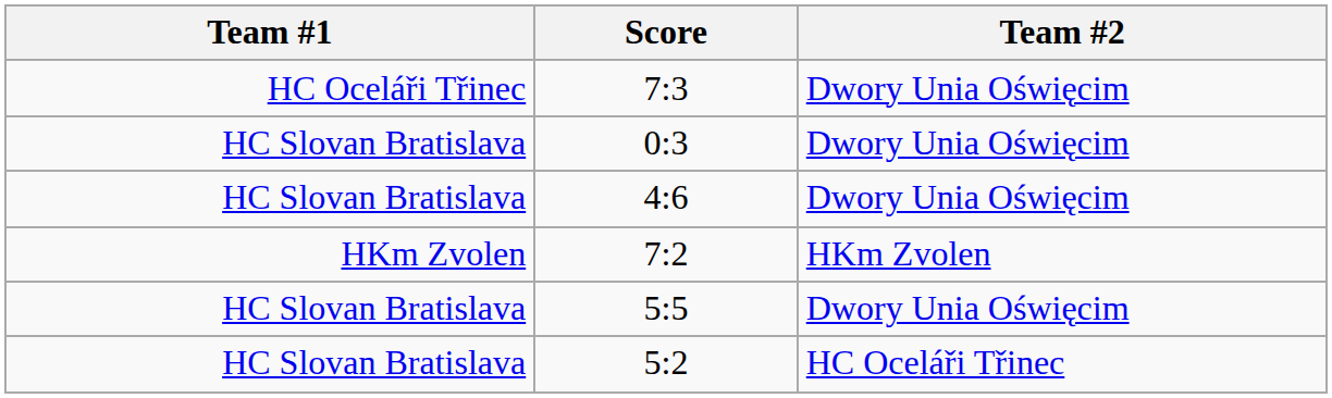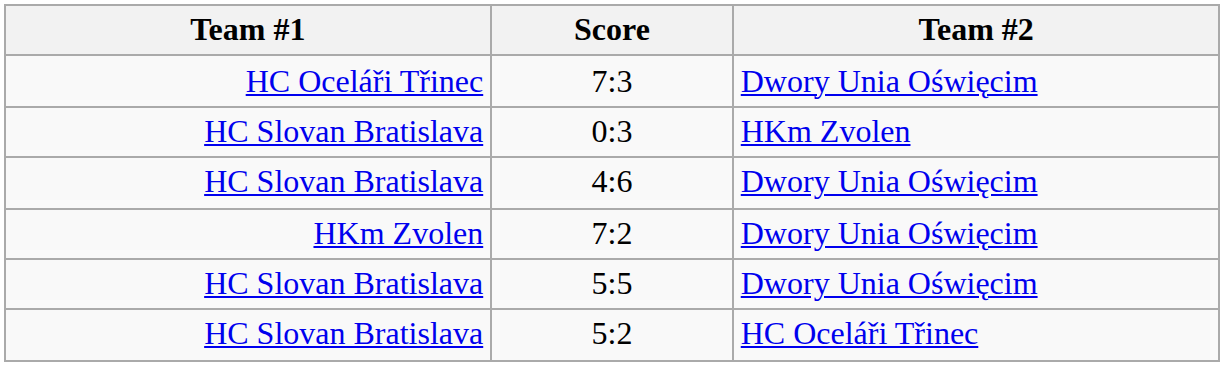 <table class="wikitable" style="text-align: center;">
 <tr>
 <th width=22%>Team #1</th>
 <th width=11%>Score</th>
 <th width=22%>Team #2</th>
 </tr>
 <tr>
 <td style="text-align: right;"><a href='#'>HC Oceláři Třinec</a> </td>
 <td>7:3</td>
 <td style="text-align: left;"> <a href='#'>Dwory Unia Oświęcim</a></td>
 </tr>
 <tr>
 <td style="text-align: right;"><a href='#'>HC Slovan Bratislava</a> </td>
 <td>0:3</td>
-<td style="text-align: left;"> <a href='#'>Dwory Unia Oświęcim</a></td>
+<td style="text-align: left;"> <a href='#'>HKm Zvolen</a></td>
 </tr>
 <tr>
 <td style="text-align: right;"><a href='#'>HC Slovan Bratislava</a> </td>
 <td>4:6</td>
 <td style="text-align: left;"> <a href='#'>Dwory Unia Oświęcim</a></td>
 </tr>
 <tr>
 <td style="text-align: right;"><a href='#'>HKm Zvolen</a> </td>
 <td>7:2</td>
-<td style="text-align: left;"> <a href='#'>HKm Zvolen</a></td>
+<td style="text-align: left;"> <a href='#'>Dwory Unia Oświęcim</a></td>
 </tr>
 <tr>
 <td style="text-align: right;"><a href='#'>HC Slovan Bratislava</a> </td>
 <td>5:5</td>
 <td style="text-align: left;"> <a href='#'>Dwory Unia Oświęcim</a></td>
 </tr>
 <tr>
 <td style="text-align: right;"><a href='#'>HC Slovan Bratislava</a> </td>
 <td>5:2</td>
 <td style="text-align: left;"> <a href='#'>HC Oceláři Třinec</a></td>
 </tr>
 </table>
